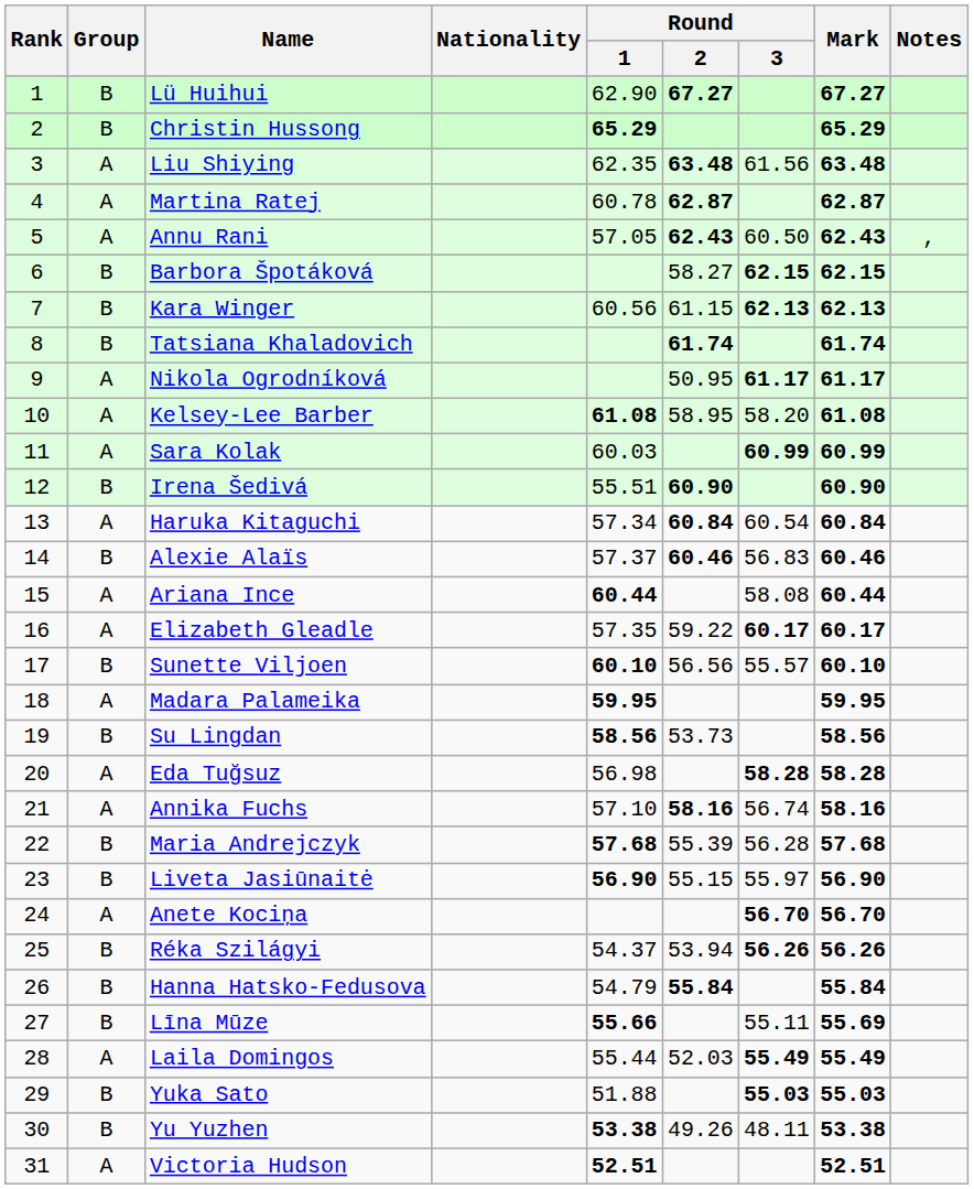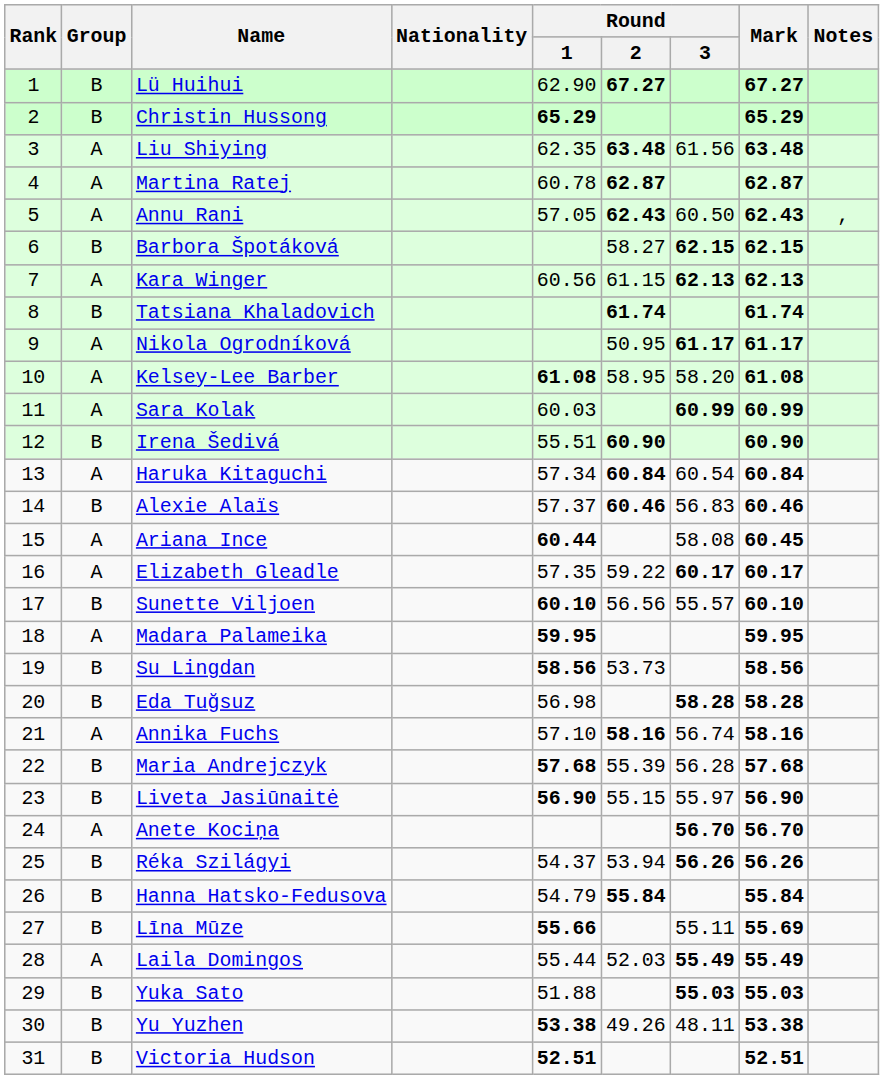 <table class="wikitable sortable" style="text-align:center">
 <tr>
 <th rowspan=2>Rank</th>
 <th rowspan=2>Group</th>
 <th rowspan=2>Name</th>
 <th rowspan=2>Nationality</th>
 <th colspan=3>Round</th>
 <th rowspan=2>Mark</th>
 <th rowspan=2>Notes</th>
 </tr>
 <tr>
 <th>1</th>
 <th>2</th>
 <th>3</th>
 </tr>
 <tr bgcolor=ccffcc>
 <td>1</td>
 <td>B</td>
 <td align=left><a href='#'>Lü Huihui</a></td>
 <td align=left></td>
 <td>62.90</td>
 <td><strong>67.27</strong></td>
 <td></td>
 <td><strong>67.27</strong></td>
 <td></td>
 </tr>
 <tr bgcolor=ccffcc>
 <td>2</td>
 <td>B</td>
 <td align=left><a href='#'>Christin Hussong</a></td>
 <td align=left></td>
 <td><strong>65.29</strong></td>
 <td></td>
 <td></td>
 <td><strong>65.29</strong></td>
 <td></td>
 </tr>
 <tr bgcolor=ddffdd>
 <td>3</td>
 <td>A</td>
 <td align=left><a href='#'>Liu Shiying</a></td>
 <td align=left></td>
 <td>62.35</td>
 <td><strong>63.48</strong></td>
 <td>61.56</td>
 <td><strong>63.48</strong></td>
 <td></td>
 </tr>
 <tr bgcolor=ddffdd>
 <td>4</td>
 <td>A</td>
 <td align=left><a href='#'>Martina Ratej</a></td>
 <td align=left></td>
 <td>60.78</td>
 <td><strong>62.87</strong></td>
 <td></td>
 <td><strong>62.87</strong></td>
 <td></td>
 </tr>
 <tr bgcolor=ddffdd>
 <td>5</td>
 <td>A</td>
 <td align=left><a href='#'>Annu Rani</a></td>
 <td align=left></td>
 <td>57.05</td>
 <td><strong>62.43</strong></td>
 <td>60.50</td>
 <td><strong>62.43</strong></td>
 <td>, <strong></strong></td>
 </tr>
 <tr bgcolor=ddffdd>
 <td>6</td>
 <td>B</td>
 <td align=left><a href='#'>Barbora Špotáková</a></td>
 <td align=left></td>
 <td></td>
 <td>58.27</td>
 <td><strong>62.15</strong></td>
 <td><strong>62.15</strong></td>
 <td></td>
 </tr>
 <tr bgcolor=ddffdd>
 <td>7</td>
-<td>B</td>
+<td>A</td>
 <td align=left><a href='#'>Kara Winger</a></td>
 <td align=left></td>
 <td>60.56</td>
 <td>61.15</td>
 <td><strong>62.13</strong></td>
 <td><strong>62.13</strong></td>
 <td></td>
 </tr>
 <tr bgcolor=ddffdd>
 <td>8</td>
 <td>B</td>
 <td align=left><a href='#'>Tatsiana Khaladovich</a></td>
 <td align=left></td>
 <td></td>
 <td><strong>61.74</strong></td>
 <td></td>
 <td><strong>61.74</strong></td>
 <td></td>
 </tr>
 <tr bgcolor=ddffdd>
 <td>9</td>
 <td>A</td>
 <td align=left><a href='#'>Nikola Ogrodníková</a></td>
 <td align=left></td>
 <td></td>
 <td>50.95</td>
 <td><strong>61.17</strong></td>
 <td><strong>61.17</strong></td>
 <td></td>
 </tr>
 <tr bgcolor=ddffdd>
 <td>10</td>
 <td>A</td>
 <td align=left><a href='#'>Kelsey-Lee Barber</a></td>
 <td align=left></td>
 <td><strong>61.08</strong></td>
 <td>58.95</td>
 <td>58.20</td>
 <td><strong>61.08</strong></td>
 <td></td>
 </tr>
 <tr bgcolor=ddffdd>
 <td>11</td>
 <td>A</td>
 <td align=left><a href='#'>Sara Kolak</a></td>
 <td align=left></td>
 <td>60.03</td>
 <td></td>
 <td><strong>60.99</strong></td>
 <td><strong>60.99</strong></td>
 <td></td>
 </tr>
 <tr bgcolor=ddffdd>
 <td>12</td>
 <td>B</td>
 <td align=left><a href='#'>Irena Šedivá</a></td>
 <td align=left></td>
 <td>55.51</td>
 <td><strong>60.90</strong></td>
 <td></td>
 <td><strong>60.90</strong></td>
 <td></td>
 </tr>
 <tr>
 <td>13</td>
 <td>A</td>
 <td align=left><a href='#'>Haruka Kitaguchi</a></td>
 <td align=left></td>
 <td>57.34</td>
 <td><strong>60.84</strong></td>
 <td>60.54</td>
 <td><strong>60.84</strong></td>
 <td></td>
 </tr>
 <tr>
 <td>14</td>
 <td>B</td>
 <td align=left><a href='#'>Alexie Alaïs</a></td>
 <td align=left></td>
 <td>57.37</td>
 <td><strong>60.46</strong></td>
 <td>56.83</td>
 <td><strong>60.46</strong></td>
 <td></td>
 </tr>
 <tr>
 <td>15</td>
 <td>A</td>
 <td align=left><a href='#'>Ariana Ince</a></td>
 <td align=left></td>
 <td><strong>60.44</strong></td>
 <td></td>
 <td>58.08</td>
-<td><strong>60.44</strong></td>
+<td><strong>60.45</strong></td>
 <td></td>
 </tr>
 <tr>
 <td>16</td>
 <td>A</td>
 <td align=left><a href='#'>Elizabeth Gleadle</a></td>
 <td align=left></td>
 <td>57.35</td>
 <td>59.22</td>
 <td><strong>60.17</strong></td>
 <td><strong>60.17</strong></td>
 <td></td>
 </tr>
 <tr>
 <td>17</td>
 <td>B</td>
 <td align=left><a href='#'>Sunette Viljoen</a></td>
 <td align=left></td>
 <td><strong>60.10</strong></td>
 <td>56.56</td>
 <td>55.57</td>
 <td><strong>60.10</strong></td>
 <td></td>
 </tr>
 <tr>
 <td>18</td>
 <td>A</td>
 <td align=left><a href='#'>Madara Palameika</a></td>
 <td align=left></td>
 <td><strong>59.95</strong></td>
 <td></td>
 <td></td>
 <td><strong>59.95</strong></td>
 <td></td>
 </tr>
 <tr>
 <td>19</td>
 <td>B</td>
 <td align=left><a href='#'>Su Lingdan</a></td>
 <td align=left></td>
 <td><strong>58.56</strong></td>
 <td>53.73</td>
 <td></td>
 <td><strong>58.56</strong></td>
 <td></td>
 </tr>
 <tr>
 <td>20</td>
-<td>A</td>
+<td>B</td>
 <td align=left><a href='#'>Eda Tuğsuz</a></td>
 <td align=left></td>
 <td>56.98</td>
 <td></td>
 <td><strong>58.28</strong></td>
 <td><strong>58.28</strong></td>
 <td></td>
 </tr>
 <tr>
 <td>21</td>
 <td>A</td>
 <td align=left><a href='#'>Annika Fuchs</a></td>
 <td align=left></td>
 <td>57.10</td>
 <td><strong>58.16</strong></td>
 <td>56.74</td>
 <td><strong>58.16</strong></td>
 <td></td>
 </tr>
 <tr>
 <td>22</td>
 <td>B</td>
 <td align=left><a href='#'>Maria Andrejczyk</a></td>
 <td align=left></td>
 <td><strong>57.68</strong></td>
 <td>55.39</td>
 <td>56.28</td>
 <td><strong>57.68</strong></td>
 <td></td>
 </tr>
 <tr>
 <td>23</td>
 <td>B</td>
 <td align=left><a href='#'>Liveta Jasiūnaitė</a></td>
 <td align=left></td>
 <td><strong>56.90</strong></td>
 <td>55.15</td>
 <td>55.97</td>
 <td><strong>56.90</strong></td>
 <td></td>
 </tr>
 <tr>
 <td>24</td>
 <td>A</td>
 <td align=left><a href='#'>Anete Kociņa</a></td>
 <td align=left></td>
 <td></td>
 <td></td>
 <td><strong>56.70</strong></td>
 <td><strong>56.70</strong></td>
 <td></td>
 </tr>
 <tr>
 <td>25</td>
 <td>B</td>
 <td align=left><a href='#'>Réka Szilágyi</a></td>
 <td align=left></td>
 <td>54.37</td>
 <td>53.94</td>
 <td><strong>56.26</strong></td>
 <td><strong>56.26</strong></td>
 <td></td>
 </tr>
 <tr>
 <td>26</td>
 <td>B</td>
 <td align=left><a href='#'>Hanna Hatsko-Fedusova</a></td>
 <td align=left></td>
 <td>54.79</td>
 <td><strong>55.84</strong></td>
 <td></td>
 <td><strong>55.84</strong></td>
 <td></td>
 </tr>
 <tr>
 <td>27</td>
 <td>B</td>
 <td align=left><a href='#'>Līna Mūze</a></td>
 <td align=left></td>
 <td><strong>55.66</strong></td>
 <td></td>
 <td>55.11</td>
 <td><strong>55.69</strong></td>
 <td></td>
 </tr>
 <tr>
 <td>28</td>
 <td>A</td>
 <td align=left><a href='#'>Laila Domingos</a></td>
 <td align=left></td>
 <td>55.44</td>
 <td>52.03</td>
 <td><strong>55.49</strong></td>
 <td><strong>55.49</strong></td>
 <td></td>
 </tr>
 <tr>
 <td>29</td>
 <td>B</td>
 <td align=left><a href='#'>Yuka Sato</a></td>
 <td align=left></td>
 <td>51.88</td>
 <td></td>
 <td><strong>55.03</strong></td>
 <td><strong>55.03</strong></td>
 <td></td>
 </tr>
 <tr>
 <td>30</td>
 <td>B</td>
 <td align=left><a href='#'>Yu Yuzhen</a></td>
 <td align=left></td>
 <td><strong>53.38</strong></td>
 <td>49.26</td>
 <td>48.11</td>
 <td><strong>53.38</strong></td>
 <td></td>
 </tr>
 <tr>
 <td>31</td>
-<td>A</td>
+<td>B</td>
 <td align=left><a href='#'>Victoria Hudson</a></td>
 <td align=left></td>
 <td><strong>52.51</strong></td>
 <td></td>
 <td></td>
 <td><strong>52.51</strong></td>
 <td></td>
 </tr>
 </table>
